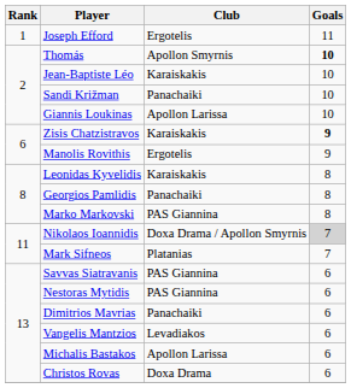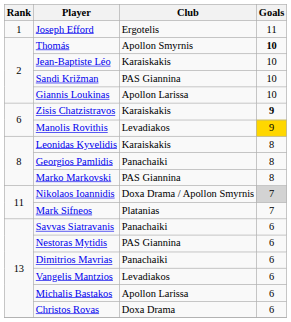 <table class="wikitable" style="text-align:center">
 <tr>
 <th>Rank</th>
 <th>Player</th>
 <th>Club</th>
 <th>Goals</th>
 </tr>
 <tr>
 <td>1</td>
 <td align="left"> <a href='#'>Joseph Efford</a></td>
 <td align="left">Ergotelis</td>
 <td>11</td>
 </tr>
 <tr>
 <td rowspan="4">2</td>
 <td align="left"> <a href='#'>Thomás</a></td>
 <td align="left">Apollon Smyrnis</td>
 <td><strong>10</strong></td>
 </tr>
 <tr>
 <td align="left"> <a href='#'>Jean-Baptiste Léo</a></td>
 <td align="left">Karaiskakis</td>
 <td>10</td>
 </tr>
 <tr>
 <td align="left"> <a href='#'>Sandi Križman</a></td>
-<td align="left">Panachaiki</td>
+<td align="left">PAS Giannina</td>
 <td>10</td>
 </tr>
 <tr>
 <td align="left"> <a href='#'>Giannis Loukinas</a></td>
 <td align="left">Apollon Larissa</td>
 <td>10</td>
 </tr>
 <tr>
 <td rowspan="2">6</td>
 <td align="left"> <a href='#'>Zisis Chatzistravos</a></td>
 <td align="left">Karaiskakis</td>
 <td><strong>9</strong></td>
 </tr>
 <tr>
 <td align="left"> <a href='#'>Manolis Rovithis</a></td>
-<td align="left">Ergotelis</td>
-<td>9</td>
+<td align="left">Levadiakos</td>
+<td style="background: gold;">9</td>
 </tr>
 <tr>
 <td rowspan="3">8</td>
 <td align="left"> <a href='#'>Leonidas Kyvelidis</a></td>
 <td align="left">Karaiskakis</td>
 <td>8</td>
 </tr>
 <tr>
 <td align="left"> <a href='#'>Georgios Pamlidis</a></td>
 <td align="left">Panachaiki</td>
 <td>8</td>
 </tr>
 <tr>
 <td align="left"> <a href='#'>Marko Markovski</a></td>
 <td align="left">PAS Giannina</td>
 <td>8</td>
 </tr>
 <tr>
 <td rowspan="2">11</td>
 <td align="left"> <a href='#'>Nikolaos Ioannidis</a></td>
 <td align="left">Doxa Drama / Apollon Smyrnis</td>
 <td style="background: lightgrey;">7</td>
 </tr>
 <tr>
 <td align="left"> <a href='#'>Mark Sifneos</a></td>
 <td align="left">Platanias</td>
 <td>7</td>
 </tr>
 <tr>
 <td rowspan="6">13</td>
 <td align="left"> <a href='#'>Savvas Siatravanis</a></td>
-<td align="left">PAS Giannina</td>
+<td align="left">Panachaiki</td>
 <td>6</td>
 </tr>
 <tr>
 <td align="left"> <a href='#'>Nestoras Mytidis</a></td>
 <td align="left">PAS Giannina</td>
 <td>6</td>
 </tr>
 <tr>
 <td align="left"> <a href='#'>Dimitrios Mavrias</a></td>
 <td align="left">Panachaiki</td>
 <td>6</td>
 </tr>
 <tr>
 <td align="left"> <a href='#'>Vangelis Mantzios</a></td>
 <td align="left">Levadiakos</td>
 <td>6</td>
 </tr>
 <tr>
 <td align="left"> <a href='#'>Michalis Bastakos</a></td>
 <td align="left">Apollon Larissa</td>
 <td>6</td>
 </tr>
 <tr>
 <td align="left"> <a href='#'>Christos Rovas</a></td>
 <td align="left">Doxa Drama</td>
 <td>6</td>
 </tr>
 <tr>
 </tr>
 </table>
